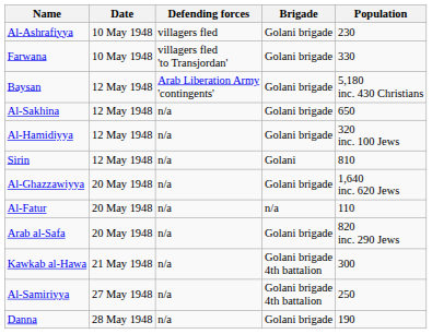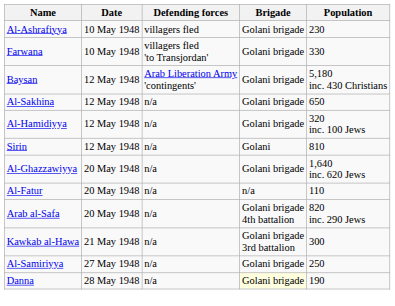 <table class="wikitable">
 <tr>
 <th>Name</th>
 <th>Date</th>
 <th>Defending forces</th>
 <th>Brigade</th>
 <th>Population</th>
 </tr>
 <tr>
 <td><a href='#'>Al-Ashrafiyya</a></td>
 <td>10 May 1948</td>
 <td>villagers fled</td>
 <td>Golani brigade</td>
 <td>230</td>
 </tr>
 <tr>
 <td><a href='#'>Farwana</a></td>
 <td>10 May 1948</td>
 <td>villagers fled<br>'to Transjordan'</td>
 <td>Golani brigade</td>
 <td>330</td>
 </tr>
 <tr>
 <td><a href='#'>Baysan</a></td>
 <td>12 May 1948</td>
 <td><a href='#'>Arab Liberation Army</a><br>'contingents'</td>
 <td>Golani brigade</td>
 <td>5,180<br>inc. 430 Christians</td>
 </tr>
 <tr>
 <td><a href='#'>Al-Sakhina</a></td>
 <td>12 May 1948</td>
 <td>n/a</td>
 <td>Golani brigade</td>
 <td>650</td>
 </tr>
 <tr>
 <td><a href='#'>Al-Hamidiyya</a></td>
 <td>12 May 1948</td>
 <td>n/a</td>
 <td>Golani brigade</td>
 <td>320<br>inc. 100 Jews</td>
 </tr>
 <tr>
 <td><a href='#'>Sirin</a></td>
 <td>12 May 1948</td>
 <td>n/a</td>
 <td>Golani</td>
 <td>810</td>
 </tr>
 <tr>
 <td><a href='#'>Al-Ghazzawiyya</a></td>
 <td>20 May 1948</td>
 <td>n/a</td>
 <td>Golani brigade</td>
 <td>1,640<br>inc. 620 Jews</td>
 </tr>
 <tr>
 <td><a href='#'>Al-Fatur</a></td>
 <td>20 May 1948</td>
 <td>n/a</td>
 <td>n/a</td>
 <td>110</td>
 </tr>
 <tr>
 <td><a href='#'>Arab al-Safa</a></td>
 <td>20 May 1948</td>
 <td>n/a</td>
-<td>Golani brigade</td>
+<td>Golani brigade<br>4th battalion</td>
 <td>820<br>inc. 290 Jews</td>
 </tr>
 <tr>
 <td><a href='#'>Kawkab al-Hawa</a></td>
 <td>21 May 1948</td>
 <td>n/a</td>
-<td>Golani brigade<br>4th battalion</td>
+<td>Golani brigade<br>3rd battalion</td>
 <td>300</td>
 </tr>
 <tr>
 <td><a href='#'>Al-Samiriyya</a></td>
 <td>27 May 1948</td>
 <td>n/a</td>
-<td>Golani brigade<br>4th battalion</td>
+<td>Golani brigade</td>
 <td>250</td>
 </tr>
 <tr>
 <td><a href='#'>Danna</a></td>
 <td>28 May 1948</td>
 <td>n/a</td>
-<td>Golani brigade</td>
+<td style="background: lightyellow;">Golani brigade</td>
 <td>190</td>
 </tr>
 </table>
